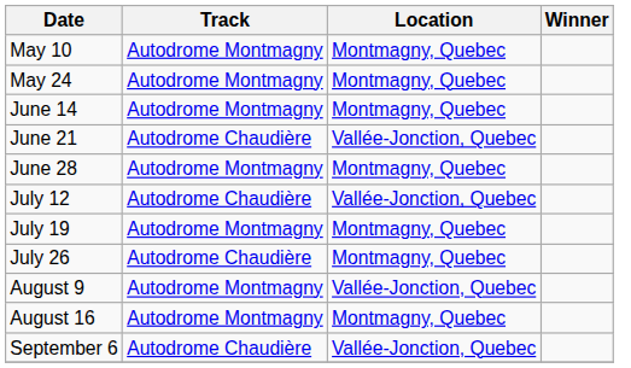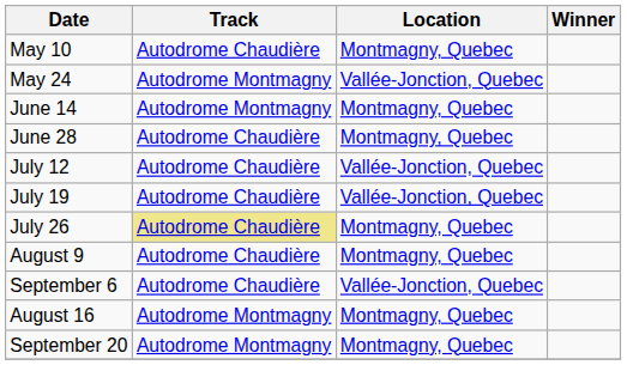 <table class="wikitable" style="font-size:85%;">
 <tr>
 <th>Date</th>
 <th>Track</th>
 <th>Location</th>
 <th>Winner</th>
 </tr>
 <tr>
 <td>May 10</td>
-<td><a href='#'>Autodrome Montmagny</a></td>
+<td><a href='#'>Autodrome Chaudière</a></td>
 <td><a href='#'>Montmagny, Quebec</a></td>
 <td></td>
 </tr>
 <tr>
 <td>May 24</td>
 <td><a href='#'>Autodrome Montmagny</a></td>
-<td><a href='#'>Montmagny, Quebec</a></td>
+<td><a href='#'>Vallée-Jonction, Quebec</a></td>
 <td></td>
 </tr>
 <tr>
 <td>June 14</td>
 <td><a href='#'>Autodrome Montmagny</a></td>
 <td><a href='#'>Montmagny, Quebec</a></td>
 <td></td>
 </tr>
 <tr>
-<td>June 21</td>
+<td>June 28</td>
 <td><a href='#'>Autodrome Chaudière</a></td>
-<td><a href='#'>Vallée-Jonction, Quebec</a></td>
-<td></td>
-</tr>
-<tr>
-<td>June 28</td>
-<td><a href='#'>Autodrome Montmagny</a></td>
 <td><a href='#'>Montmagny, Quebec</a></td>
 <td></td>
 </tr>
 <tr>
 <td>July 12</td>
 <td><a href='#'>Autodrome Chaudière</a></td>
 <td><a href='#'>Vallée-Jonction, Quebec</a></td>
 <td></td>
 </tr>
 <tr>
 <td>July 19</td>
-<td><a href='#'>Autodrome Montmagny</a></td>
+<td><a href='#'>Autodrome Chaudière</a></td>
+<td><a href='#'>Vallée-Jonction, Quebec</a></td>
+<td></td>
+</tr>
+<tr>
+<td>July 26</td>
+<td style="background: khaki;"><a href='#'>Autodrome Chaudière</a></td>
 <td><a href='#'>Montmagny, Quebec</a></td>
 <td></td>
 </tr>
 <tr>
-<td>July 26</td>
+<td>August 9</td>
 <td><a href='#'>Autodrome Chaudière</a></td>
 <td><a href='#'>Montmagny, Quebec</a></td>
 <td></td>
 </tr>
 <tr>
-<td>August 9</td>
-<td><a href='#'>Autodrome Montmagny</a></td>
+<td>September 6</td>
+<td><a href='#'>Autodrome Chaudière</a></td>
 <td><a href='#'>Vallée-Jonction, Quebec</a></td>
 <td></td>
 </tr>
 <tr>
 <td>August 16</td>
 <td><a href='#'>Autodrome Montmagny</a></td>
 <td><a href='#'>Montmagny, Quebec</a></td>
 <td></td>
 </tr>
 <tr>
-<td>September 6</td>
-<td><a href='#'>Autodrome Chaudière</a></td>
-<td><a href='#'>Vallée-Jonction, Quebec</a></td>
+<td>September 20</td>
+<td><a href='#'>Autodrome Montmagny</a></td>
+<td><a href='#'>Montmagny, Quebec</a></td>
 <td></td>
 </tr>
 <tr>
 </tr>
 </table>
